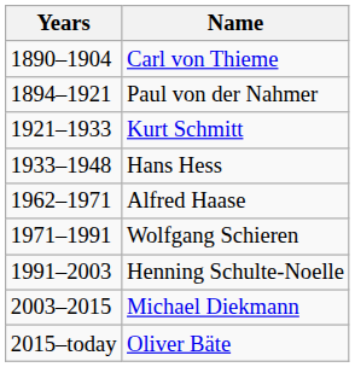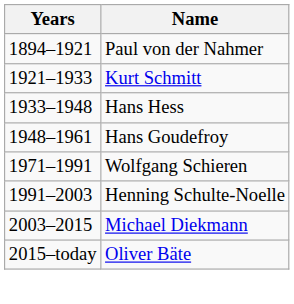 <table class="wikitable">
 <tr>
 <th>Years</th>
 <th>Name</th>
-</tr>
-<tr>
-<td>1890–1904</td>
-<td><a href='#'>Carl von Thieme</a></td>
 </tr>
 <tr>
 <td>1894–1921</td>
 <td>Paul von der Nahmer</td>
 </tr>
 <tr>
 <td>1921–1933</td>
 <td><a href='#'>Kurt Schmitt</a></td>
 </tr>
 <tr>
 <td>1933–1948</td>
 <td>Hans Hess</td>
 </tr>
 <tr>
-<td>1962–1971</td>
-<td>Alfred Haase</td>
+<td>1948–1961</td>
+<td>Hans Goudefroy</td>
 </tr>
 <tr>
 <td>1971–1991</td>
 <td>Wolfgang Schieren</td>
 </tr>
 <tr>
 <td>1991–2003</td>
 <td>Henning Schulte-Noelle</td>
 </tr>
 <tr>
 <td>2003–2015</td>
 <td><a href='#'>Michael Diekmann</a></td>
 </tr>
 <tr>
 <td>2015–today</td>
 <td><a href='#'>Oliver Bäte</a></td>
 </tr>
 </table>
